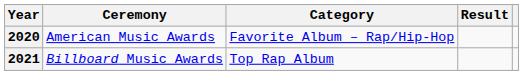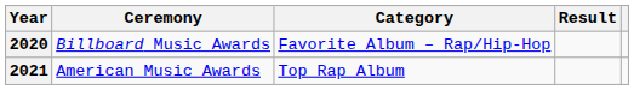 <table class="wikitable sortable plainrowheaders" style="border:none; margin:0;">
 <tr>
 <th scope="col">Year</th>
 <th scope="col">Ceremony</th>
 <th scope="col">Category</th>
 <th scope="col">Result</th>
 <th scope="col" class="unsortable"></th>
 </tr>
 <tr>
 <th scope="row">2020</th>
-<td><a href='#'>American Music Awards</a></td>
+<td><a href='#'><em>Billboard</em> Music Awards</a></td>
 <td><a href='#'>Favorite Album – Rap/Hip-Hop</a></td>
 <td></td>
 <td style="text-align:center;"></td>
 </tr>
 <tr>
 <th scope="row">2021</th>
-<td><a href='#'><em>Billboard</em> Music Awards</a></td>
+<td><a href='#'>American Music Awards</a></td>
 <td><a href='#'>Top Rap Album</a></td>
 <td></td>
 <td style="text-align:center;"></td>
 </tr>
 </table>
